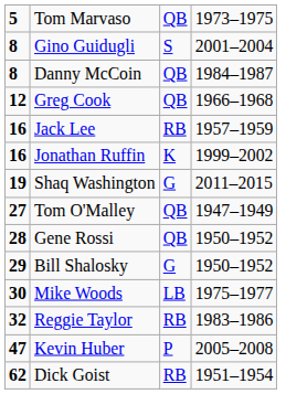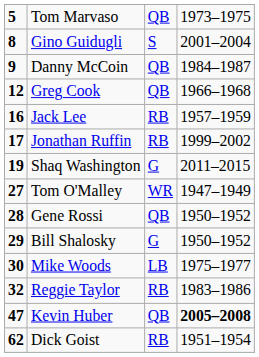 <table class="wikitable">
 <tr>
 </tr>
 <tr>
 <td><strong>5</strong></td>
 <td>Tom Marvaso</td>
 <td><a href='#'>QB</a></td>
 <td>1973–1975</td>
 </tr>
 <tr>
 <td><strong>8</strong></td>
 <td><a href='#'>Gino Guidugli</a></td>
 <td><a href='#'>S</a></td>
 <td>2001–2004</td>
 </tr>
 <tr>
-<td><strong>8</strong></td>
+<td><strong>9</strong></td>
 <td>Danny McCoin</td>
 <td><a href='#'>QB</a></td>
 <td>1984–1987</td>
 </tr>
 <tr>
 <td><strong>12</strong></td>
 <td><a href='#'>Greg Cook</a></td>
 <td><a href='#'>QB</a></td>
 <td>1966–1968</td>
 </tr>
 <tr>
 <td><strong>16</strong></td>
 <td><a href='#'>Jack Lee</a></td>
 <td><a href='#'>RB</a></td>
 <td>1957–1959</td>
 </tr>
 <tr>
-<td><strong>16</strong></td>
+<td><strong>17</strong></td>
 <td><a href='#'>Jonathan Ruffin</a></td>
-<td><a href='#'>K</a></td>
+<td><a href='#'>RB</a></td>
 <td>1999–2002</td>
 </tr>
 <tr>
 <td><strong>19</strong></td>
 <td>Shaq Washington</td>
 <td><a href='#'>G</a></td>
 <td>2011–2015</td>
 </tr>
 <tr>
 <td><strong>27</strong></td>
 <td>Tom O'Malley</td>
-<td><a href='#'>QB</a></td>
+<td><a href='#'>WR</a></td>
 <td>1947–1949</td>
 </tr>
 <tr>
 <td><strong>28</strong></td>
 <td>Gene Rossi</td>
 <td><a href='#'>QB</a></td>
 <td>1950–1952</td>
 </tr>
 <tr>
 <td><strong>29</strong></td>
 <td>Bill Shalosky</td>
 <td><a href='#'>G</a></td>
 <td>1950–1952</td>
 </tr>
 <tr>
 <td><strong>30</strong></td>
 <td><a href='#'>Mike Woods</a></td>
 <td><a href='#'>LB</a></td>
 <td>1975–1977</td>
 </tr>
 <tr>
 <td><strong>32</strong></td>
 <td><a href='#'>Reggie Taylor</a></td>
 <td><a href='#'>RB</a></td>
 <td>1983–1986</td>
 </tr>
 <tr>
 <td><strong>47</strong></td>
 <td><a href='#'>Kevin Huber</a></td>
-<td><a href='#'>P</a></td>
-<td>2005–2008</td>
+<td><a href='#'>QB</a></td>
+<td><strong>2005–2008</strong></td>
 </tr>
 <tr>
 <td><strong>62</strong></td>
 <td>Dick Goist</td>
 <td><a href='#'>RB</a></td>
 <td>1951–1954</td>
 </tr>
 </table>
